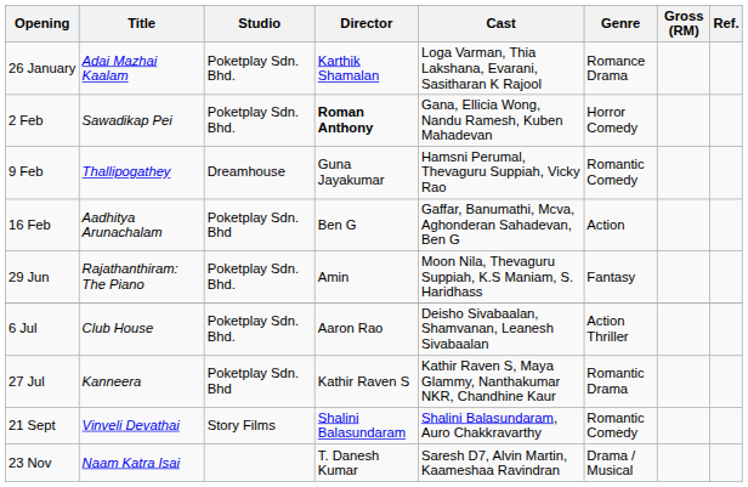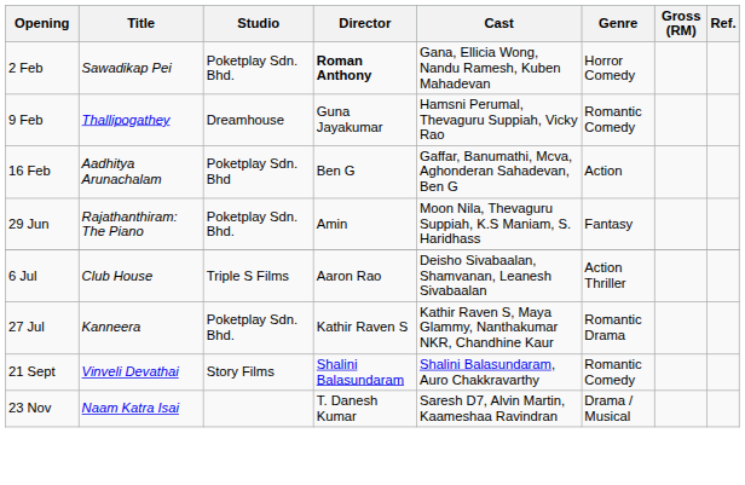 <table class="wikitable">
 <tr style="background:#b0e0e6; text-align:center;">
 <th style="width:10%;">Opening</th>
 <th style="width:17%;">Title</th>
 <th style="width:15%;">Studio</th>
 <th>Director</th>
 <th>Cast</th>
 <th style="width:10%;">Genre</th>
 <th>Gross (RM)</th>
 <th>Ref.</th>
-</tr>
-<tr>
-<td>26 January</td>
-<td><em><a href='#'>Adai Mazhai Kaalam</a></em></td>
-<td>Poketplay Sdn. Bhd.</td>
-<td><a href='#'>Karthik Shamalan</a></td>
-<td>Loga Varman, Thia Lakshana, Evarani, Sasitharan K Rajool</td>
-<td>Romance Drama</td>
-<td></td>
-<td></td>
 </tr>
 <tr>
 <td>2 Feb</td>
 <td><em>Sawadikap Pei</em></td>
 <td>Poketplay Sdn. Bhd.</td>
 <td><strong>Roman Anthony</strong></td>
 <td>Gana, Ellicia Wong, Nandu Ramesh, Kuben Mahadevan</td>
 <td>Horror Comedy</td>
 <td></td>
 <td></td>
 </tr>
 <tr>
 <td>9 Feb</td>
 <td><em><a href='#'>Thallipogathey</a></em></td>
 <td>Dreamhouse</td>
 <td>Guna Jayakumar</td>
 <td>Hamsni Perumal, Thevaguru Suppiah, Vicky Rao</td>
 <td>Romantic Comedy</td>
 <td></td>
 <td></td>
 </tr>
 <tr>
 <td>16 Feb</td>
 <td><em>Aadhitya Arunachalam</em></td>
 <td>Poketplay Sdn. Bhd</td>
 <td>Ben G</td>
 <td>Gaffar, Banumathi, Mcva, Aghonderan Sahadevan, Ben G</td>
 <td>Action</td>
 <td></td>
 <td></td>
 </tr>
 <tr>
 <td>29 Jun</td>
 <td><em>Rajathanthiram: The Piano</em></td>
 <td>Poketplay Sdn. Bhd.</td>
 <td>Amin</td>
 <td>Moon Nila, Thevaguru Suppiah, K.S Maniam, S. Haridhass</td>
 <td>Fantasy</td>
 <td></td>
 <td></td>
 </tr>
 <tr>
 </tr>
 <tr>
 <td>6 Jul</td>
 <td><em>Club House</em></td>
-<td>Poketplay Sdn. Bhd.</td>
+<td>Triple S Films</td>
 <td>Aaron Rao</td>
 <td>Deisho Sivabaalan, Shamvanan, Leanesh Sivabaalan</td>
 <td>Action Thriller</td>
 <td></td>
 <td></td>
 </tr>
 <tr>
 <td>27 Jul</td>
 <td><em>Kanneera</em></td>
-<td>Poketplay Sdn. Bhd</td>
+<td>Poketplay Sdn. Bhd.</td>
 <td>Kathir Raven S</td>
 <td>Kathir Raven S, Maya Glammy, Nanthakumar NKR, Chandhine Kaur</td>
 <td>Romantic Drama</td>
 <td></td>
 <td></td>
 </tr>
 <tr>
 <td>21 Sept</td>
 <td><em><a href='#'>Vinveli Devathai</a></em></td>
 <td>Story Films</td>
 <td><a href='#'>Shalini Balasundaram</a></td>
 <td><a href='#'>Shalini Balasundaram</a>, Auro Chakkravarthy</td>
 <td>Romantic Comedy</td>
 <td></td>
 <td></td>
 </tr>
 <tr>
 <td>23 Nov</td>
 <td><em><a href='#'>Naam Katra Isai</a></em></td>
 <td></td>
 <td>T. Danesh Kumar</td>
 <td>Saresh D7, Alvin Martin, Kaameshaa Ravindran</td>
 <td>Drama / Musical</td>
 <td></td>
 <td></td>
 </tr>
 </table>
